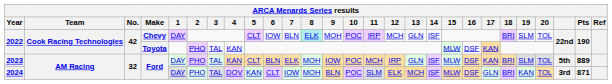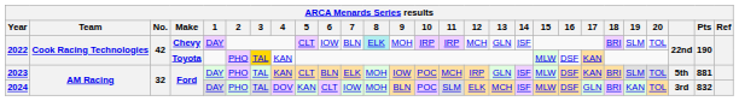 <table class="wikitable" style="text-align:center; font-size:75%">
 <tr>
 <th colspan=27><a href='#'>ARCA Menards Series</a> results</th>
 </tr>
 <tr>
 <th>Year</th>
 <th>Team</th>
 <th>No.</th>
 <th>Make</th>
 <th>1</th>
 <th>2</th>
 <th>3</th>
 <th>4</th>
 <th>5</th>
 <th>6</th>
 <th>7</th>
 <th>8</th>
 <th>9</th>
 <th>10</th>
 <th>11</th>
 <th>12</th>
 <th>13</th>
 <th>14</th>
 <th>15</th>
 <th>16</th>
 <th>17</th>
 <th>18</th>
 <th>19</th>
 <th>20</th>
 <th></th>
 <th>Pts</th>
 <th>Ref</th>
 </tr>
 <tr>
 <th rowspan=2><a href='#'>2022</a></th>
 <th rowspan=2><a href='#'>Cook Racing Technologies</a></th>
 <th rowspan=2>42</th>
 <th><a href='#'>Chevy</a></th>
 <td style="background:#EFCFFF;"><a href='#'>DAY</a><br></td>
 <td colspan=3></td>
 <td style="background:#EFCFFF;"><a href='#'>CLT</a><br></td>
 <td><a href='#'>IOW</a></td>
 <td><a href='#'>BLN</a></td>
 <td style="background: paleturquoise;"><a href='#'>ELK</a></td>
 <td><a href='#'>MOH</a></td>
-<td style="background:#EFCFFF;"><a href='#'>POC</a><br></td>
+<td style="background:#EFCFFF;"><a href='#'>IRP</a><br></td>
 <td style="background:#EFCFFF;"><a href='#'>IRP</a><br></td>
 <td><a href='#'>MCH</a></td>
 <td><a href='#'>GLN</a></td>
 <td><a href='#'>ISF</a></td>
 <td colspan=3></td>
 <td style="background:#EFCFFF;"><a href='#'>BRI</a><br></td>
 <td><a href='#'>SLM</a></td>
 <td><a href='#'>TOL</a></td>
 <th rowspan=2>22nd</th>
 <th rowspan=2>190</th>
 <th rowspan=2></th>
 </tr>
 <tr>
 <th><a href='#'>Toyota</a></th>
 <td></td>
 <td style="background:#EFCFFF;"><a href='#'>PHO</a><br></td>
-<td><a href='#'>TAL</a></td>
+<td style="background: gold;"><a href='#'>TAL</a></td>
 <td><a href='#'>KAN</a></td>
 <td colspan=10></td>
 <td style="background:#DFFFDF;"><a href='#'>MLW</a><br></td>
 <td><a href='#'>DSF</a></td>
 <td style="background:#FFDF9F;"><a href='#'>KAN</a><br></td>
 <td colspan=3></td>
 </tr>
 <tr>
 <th><a href='#'>2023</a></th>
 <th rowspan=2><a href='#'>AM Racing</a></th>
 <th rowspan=2>32</th>
 <th rowspan=2><a href='#'>Ford</a></th>
 <td style="background:#DFFFDF;"><a href='#'>DAY</a><br></td>
 <td style="background:#EFCFFF;"><a href='#'>PHO</a><br></td>
 <td style="background:#DFFFDF;"><a href='#'>TAL</a><br></td>
 <td style="background:#FFDF9F;"><a href='#'>KAN</a><br></td>
 <td style="background:#FFDF9F;"><a href='#'>CLT</a><br></td>
 <td style="background:#FFDF9F;"><a href='#'>BLN</a><br></td>
 <td style="background:#FFDF9F;"><a href='#'>ELK</a><br></td>
 <td style="background:#DFFFDF;"><a href='#'>MOH</a><br></td>
 <td style="background:#FFDF9F;"><a href='#'>IOW</a><br></td>
 <td style="background:#FFDF9F;"><a href='#'>POC</a><br></td>
 <td style="background:#FFDF9F;"><a href='#'>MCH</a><br></td>
 <td style="background:#FFDF9F;"><a href='#'>IRP</a><br></td>
 <td style="background:#DFFFDF;"><a href='#'>GLN</a><br></td>
 <td style="background:#EFCFFF;"><a href='#'>ISF</a><br></td>
 <td style="background:#DFFFDF;"><a href='#'>MLW</a><br></td>
 <td style="background:#FFDF9F;"><a href='#'>DSF</a><br></td>
 <td style="background:#FFDF9F;"><a href='#'>KAN</a><br></td>
 <td style="background:#FFDF9F;"><a href='#'>BRI</a><br></td>
 <td style="background:#DFDFDF;"><a href='#'>SLM</a><br></td>
 <td style="background:#DFDFDF;"><a href='#'>TOL</a><br></td>
 <th>5th</th>
-<th>889</th>
+<th>881</th>
 <th></th>
 </tr>
 <tr>
 <th><a href='#'>2024</a></th>
 <td style="background:#DFDFDF;"><a href='#'>DAY</a><br></td>
 <td style="background:#DFFFDF;"><a href='#'>PHO</a><br></td>
 <td style="background:#DFDFDF;"><a href='#'>TAL</a><br></td>
 <td style="background:#EFCFFF;"><a href='#'>DOV</a><br></td>
 <td style="background:#DFFFDF;"><a href='#'>KAN</a><br></td>
 <td style="background:#EFCFFF;"><a href='#'>CLT</a><br></td>
 <td style="background:#DFFFDF;"><a href='#'>IOW</a><br></td>
 <td style="background:#DFFFDF;"><a href='#'>MOH</a><br></td>
 <td style="background:#FFDF9F;"><a href='#'>BLN</a><br></td>
 <td style="background:#EFCFFF;"><a href='#'>POC</a><br></td>
 <td style="background:#DFDFDF;"><a href='#'>SLM</a><br></td>
 <td style="background:#FFDF9F;"><a href='#'>ELK</a><br></td>
 <td style="background:#FFDF9F;"><a href='#'>MCH</a><br></td>
 <td style="background:#EFCFFF;"><a href='#'>ISF</a><br></td>
 <td style="background:#FFDF9F;"><a href='#'>MLW</a><br></td>
 <td style="background:#FFDF9F;"><a href='#'>DSF</a><br></td>
 <td style="background:#DFFFDF;"><a href='#'>GLN</a><br></td>
 <td style="background:#EFCFFF;"><a href='#'>BRI</a><br></td>
 <td style="background:#DFFFDF;"><a href='#'>KAN</a><br></td>
 <td style="background:#FFDF9F;"><a href='#'>TOL</a><br></td>
 <th>3rd</th>
-<th>871</th>
+<th>832</th>
 <th></th>
 </tr>
 </table>
